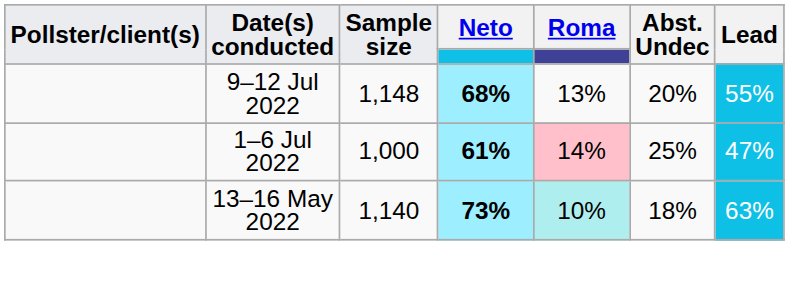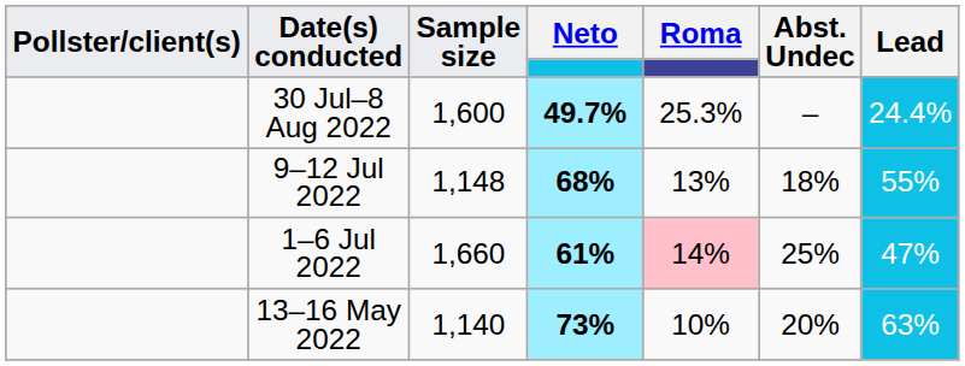 <table class="wikitable sortable" style="text-align:center;font-size:90%;line-height:14px;">
 <tr>
 <td rowspan="2" class="unsortable" style="width:50px;background:#eaecf0;"><strong>Pollster/client(s)</strong></td>
 <td rowspan="2" class="unsortable" style="width:50px;background:#eaecf0;"><strong>Date(s)<br>conducted</strong></td>
 <td rowspan="2" class="unsortable" style="width:50px;background:#eaecf0;"><strong>Sample<br>size</strong></td>
 <th class="unsortable" style="width:50px;"><a href='#'>Neto</a><br></th>
 <th class="unsortable" style="width:50px;"><strong><a href='#'>Roma</a></strong><br></th>
 <th rowspan="2">Abst. <br>Undec</th>
 <th rowspan="2" data-sort-type="number">Lead</th>
 </tr>
 <tr>
 <th class="sortable" data-sort-type="number" style="background:#0FC0E6;"></th>
 <th class="sortable" data-sort-type="number" style="background:#3F4196;"></th>
 </tr>
 <tr>
 <td></td>
+<td>30 Jul–8 Aug 2022</td>
+<td>1,600</td>
+<td style="background:#9deeff"><strong>49.7%</strong></td>
+<td>25.3%</td>
+<td>–</td>
+<td style="background:#0FC0E6;color:#FFFFFF">24.4%</td>
+</tr>
+<tr>
+<td></td>
 <td>9–12 Jul 2022</td>
 <td>1,148</td>
 <td style="background:#9deeff"><strong>68%</strong></td>
 <td>13%</td>
-<td>20%</td>
+<td>18%</td>
 <td style="background:#0FC0E6;color:#FFFFFF">55%</td>
 </tr>
 <tr>
 <td></td>
 <td>1–6 Jul 2022</td>
-<td>1,000</td>
+<td>1,660</td>
 <td style="background:#9deeff"><strong>61%</strong></td>
 <td style="background: pink;">14%</td>
 <td>25%</td>
 <td style="background:#0FC0E6;color:#FFFFFF">47%</td>
 </tr>
 <tr>
 <td></td>
 <td>13–16 May 2022</td>
 <td>1,140</td>
 <td style="background:#9deeff"><strong>73%</strong></td>
-<td style="background: paleturquoise;">10%</td>
-<td>18%</td>
+<td>10%</td>
+<td>20%</td>
 <td style="background:#0FC0E6;color:#FFFFFF">63%</td>
 </tr>
 </table>
